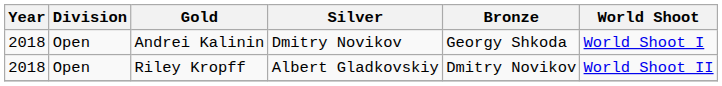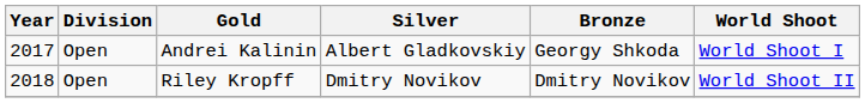 <table class="wikitable sortable" style="text-align: left;">
 <tr>
 <th>Year</th>
 <th>Division</th>
 <th> Gold</th>
 <th> Silver</th>
 <th> Bronze</th>
 <th>World Shoot</th>
 </tr>
 <tr>
-<td>2018</td>
+<td>2017</td>
 <td>Open</td>
 <td> Andrei Kalinin</td>
-<td> Dmitry Novikov</td>
+<td> Albert Gladkovskiy</td>
 <td> Georgy Shkoda</td>
 <td><a href='#'>World Shoot I</a></td>
 </tr>
 <tr>
 <td>2018</td>
 <td>Open</td>
 <td> Riley Kropff</td>
-<td> Albert Gladkovskiy</td>
+<td> Dmitry Novikov</td>
 <td> Dmitry Novikov</td>
 <td><a href='#'>World Shoot II</a></td>
 </tr>
 <tr>
 </tr>
 </table>
